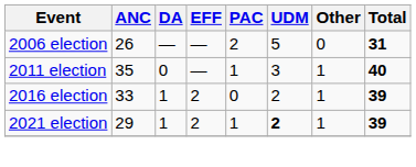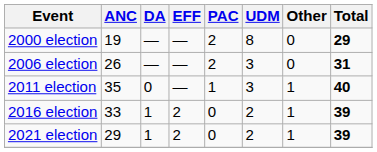 <table class="wikitable">
 <tr>
 <th>Event</th>
 <th><a href='#'>ANC</a></th>
 <th><a href='#'>DA</a></th>
 <th><a href='#'>EFF</a></th>
 <th><a href='#'>PAC</a></th>
 <th><a href='#'>UDM</a></th>
 <th>Other</th>
 <th>Total</th>
 </tr>
 <tr>
+<td><a href='#'>2000 election</a></td>
+<td>19</td>
+<td>—</td>
+<td>—</td>
+<td>2</td>
+<td>8</td>
+<td>0</td>
+<td><strong>29</strong></td>
+</tr>
+<tr>
 <td><a href='#'>2006 election</a></td>
 <td>26</td>
 <td>—</td>
 <td>—</td>
 <td>2</td>
-<td>5</td>
+<td>3</td>
 <td>0</td>
 <td><strong>31</strong></td>
 </tr>
 <tr>
 <td><a href='#'>2011 election</a></td>
 <td>35</td>
 <td>0</td>
 <td>—</td>
 <td>1</td>
 <td>3</td>
 <td>1</td>
 <td><strong>40</strong></td>
 </tr>
 <tr>
 <td><a href='#'>2016 election</a></td>
 <td>33</td>
 <td>1</td>
 <td>2</td>
 <td>0</td>
 <td>2</td>
 <td>1</td>
 <td><strong>39</strong></td>
 </tr>
 <tr>
 <td><a href='#'>2021 election</a></td>
 <td>29</td>
 <td>1</td>
 <td>2</td>
-<td>1</td>
-<td><strong>2</strong></td>
+<td>0</td>
+<td>2</td>
 <td>1</td>
 <td><strong>39</strong></td>
 </tr>
 <tr>
 </tr>
 </table>
